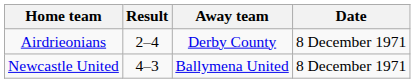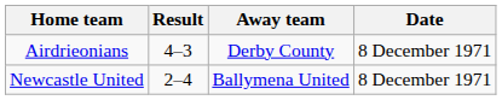 <table class="wikitable" style="text-align: center">
 <tr>
 <th>Home team</th>
 <th>Result</th>
 <th>Away team</th>
 <th>Date</th>
 </tr>
 <tr>
 <td> <a href='#'>Airdrieonians</a></td>
-<td>2–4</td>
+<td>4–3</td>
 <td> <a href='#'>Derby County</a></td>
 <td>8 December 1971</td>
 </tr>
 <tr>
 <td> <a href='#'>Newcastle United</a></td>
-<td>4–3</td>
+<td>2–4</td>
 <td> <a href='#'>Ballymena United</a></td>
 <td>8 December 1971</td>
 </tr>
 </table>
